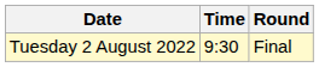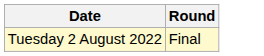 <table class="wikitable">
 <tr>
 <th>Date</th>
-<th>Time</th>
 <th>Round</th>
 </tr>
 <tr>
 <td style=background:lemonchiffon>Tuesday 2 August 2022</td>
-<td style="background:lemonchiffon">9:30</td>
 <td style="background:lemonchiffon">Final</td>
 </tr>
 </table>
